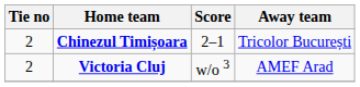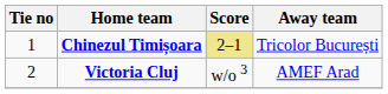 <table class="wikitable" style="text-align: center">
 <tr>
 <th>Tie no</th>
 <th>Home team</th>
 <th>Score</th>
 <th>Away team</th>
 </tr>
 <tr>
-<td>2</td>
+<td>1</td>
 <td><strong><a href='#'>Chinezul Timișoara</a></strong></td>
-<td>2–1</td>
+<td style="background: khaki;">2–1</td>
 <td><a href='#'>Tricolor București</a></td>
 </tr>
 <tr>
 <td>2</td>
 <td><strong><a href='#'>Victoria Cluj</a></strong></td>
 <td>w/o <sup>3</sup></td>
 <td><a href='#'>AMEF Arad</a></td>
 </tr>
 <tr>
 </tr>
 </table>
